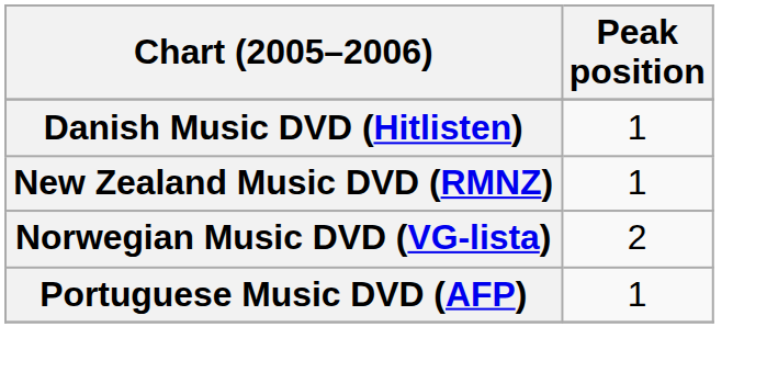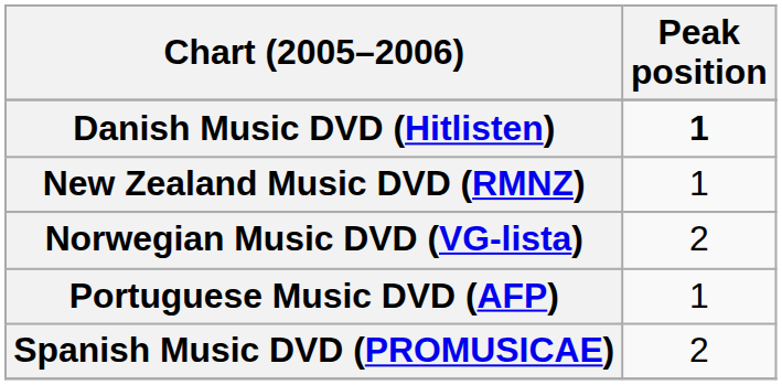 <table class="wikitable sortable plainrowheaders" style="text-align:center">
 <tr>
 <th scope="col">Chart (2005–2006)</th>
 <th scope="col">Peak<br>position</th>
 </tr>
 <tr>
 </tr>
 <tr>
 <th scope="row">Danish Music DVD (<a href='#'>Hitlisten</a>)</th>
-<td>1</td>
+<td><strong>1</strong></td>
 </tr>
 <tr>
 <th scope="row">New Zealand Music DVD (<a href='#'>RMNZ</a>)</th>
 <td>1</td>
 </tr>
 <tr>
 <th scope="row">Norwegian Music DVD (<a href='#'>VG-lista</a>)</th>
 <td>2</td>
 </tr>
 <tr>
 <th scope="row">Portuguese Music DVD (<a href='#'>AFP</a>)</th>
 <td>1</td>
 </tr>
 <tr>
+<th scope="row">Spanish Music DVD (<a href='#'>PROMUSICAE</a>)</th>
+<td>2</td>
+</tr>
+<tr>
 </tr>
 </table>
